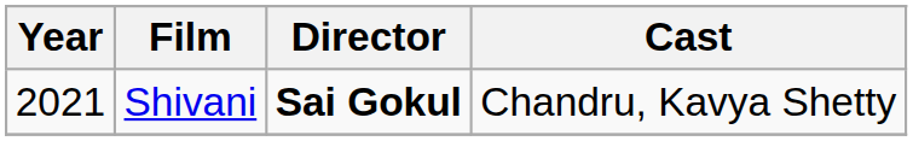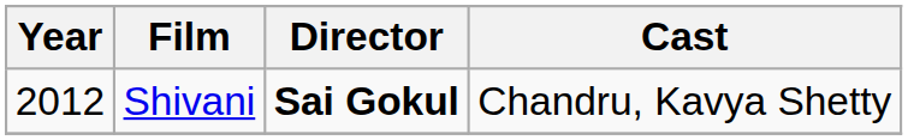 <table class="wikitable sortable">
 <tr>
 </tr>
 <tr>
 </tr>
 <tr>
 <th>Year</th>
 <th>Film</th>
 <th>Director</th>
 <th>Cast</th>
 </tr>
 <tr>
-<td>2021</td>
+<td>2012</td>
 <td><a href='#'>Shivani</a></td>
 <td><strong>Sai Gokul</strong></td>
 <td>Chandru, Kavya Shetty</td>
 </tr>
 <tr>
 </tr>
 </table>
